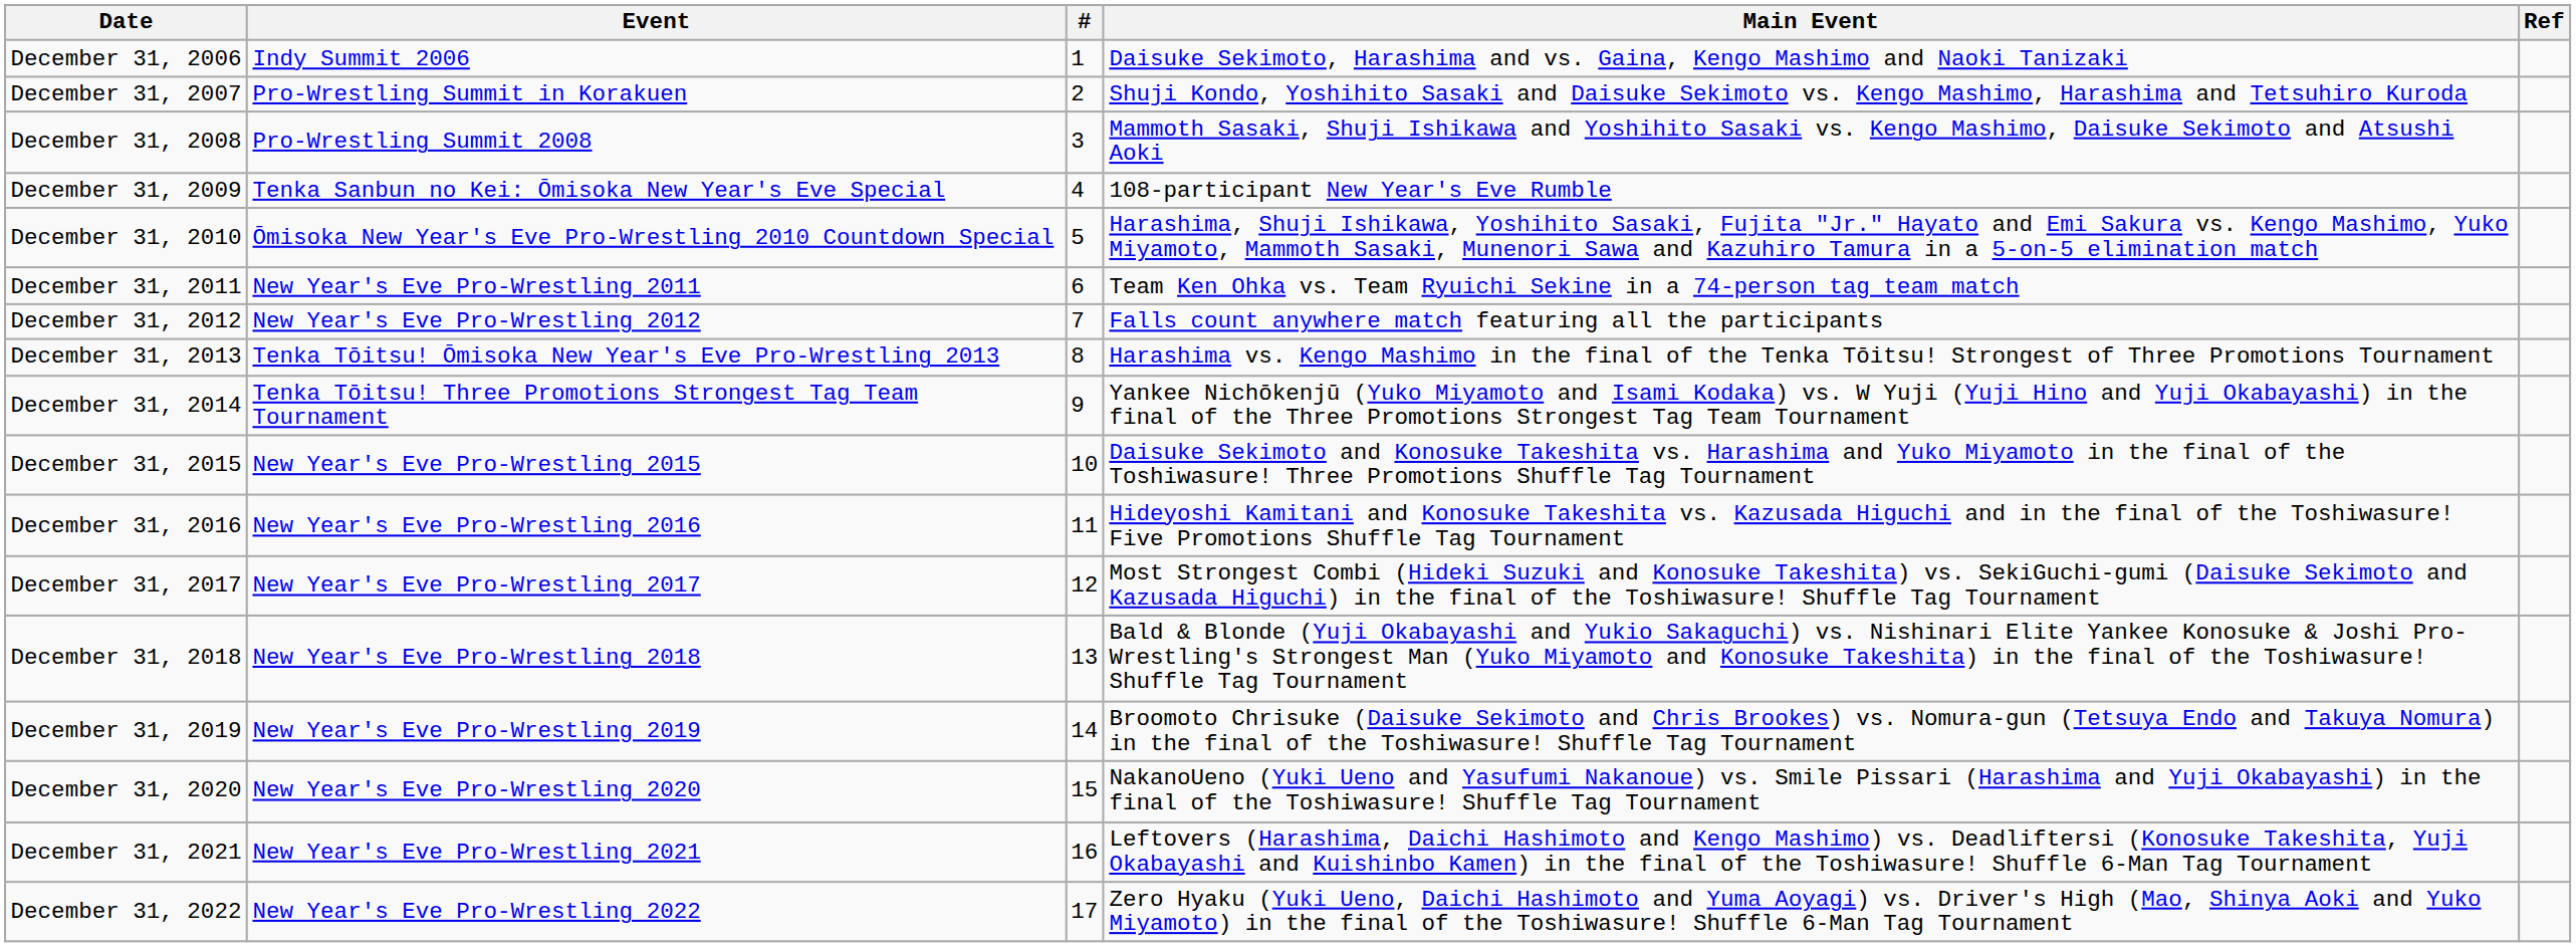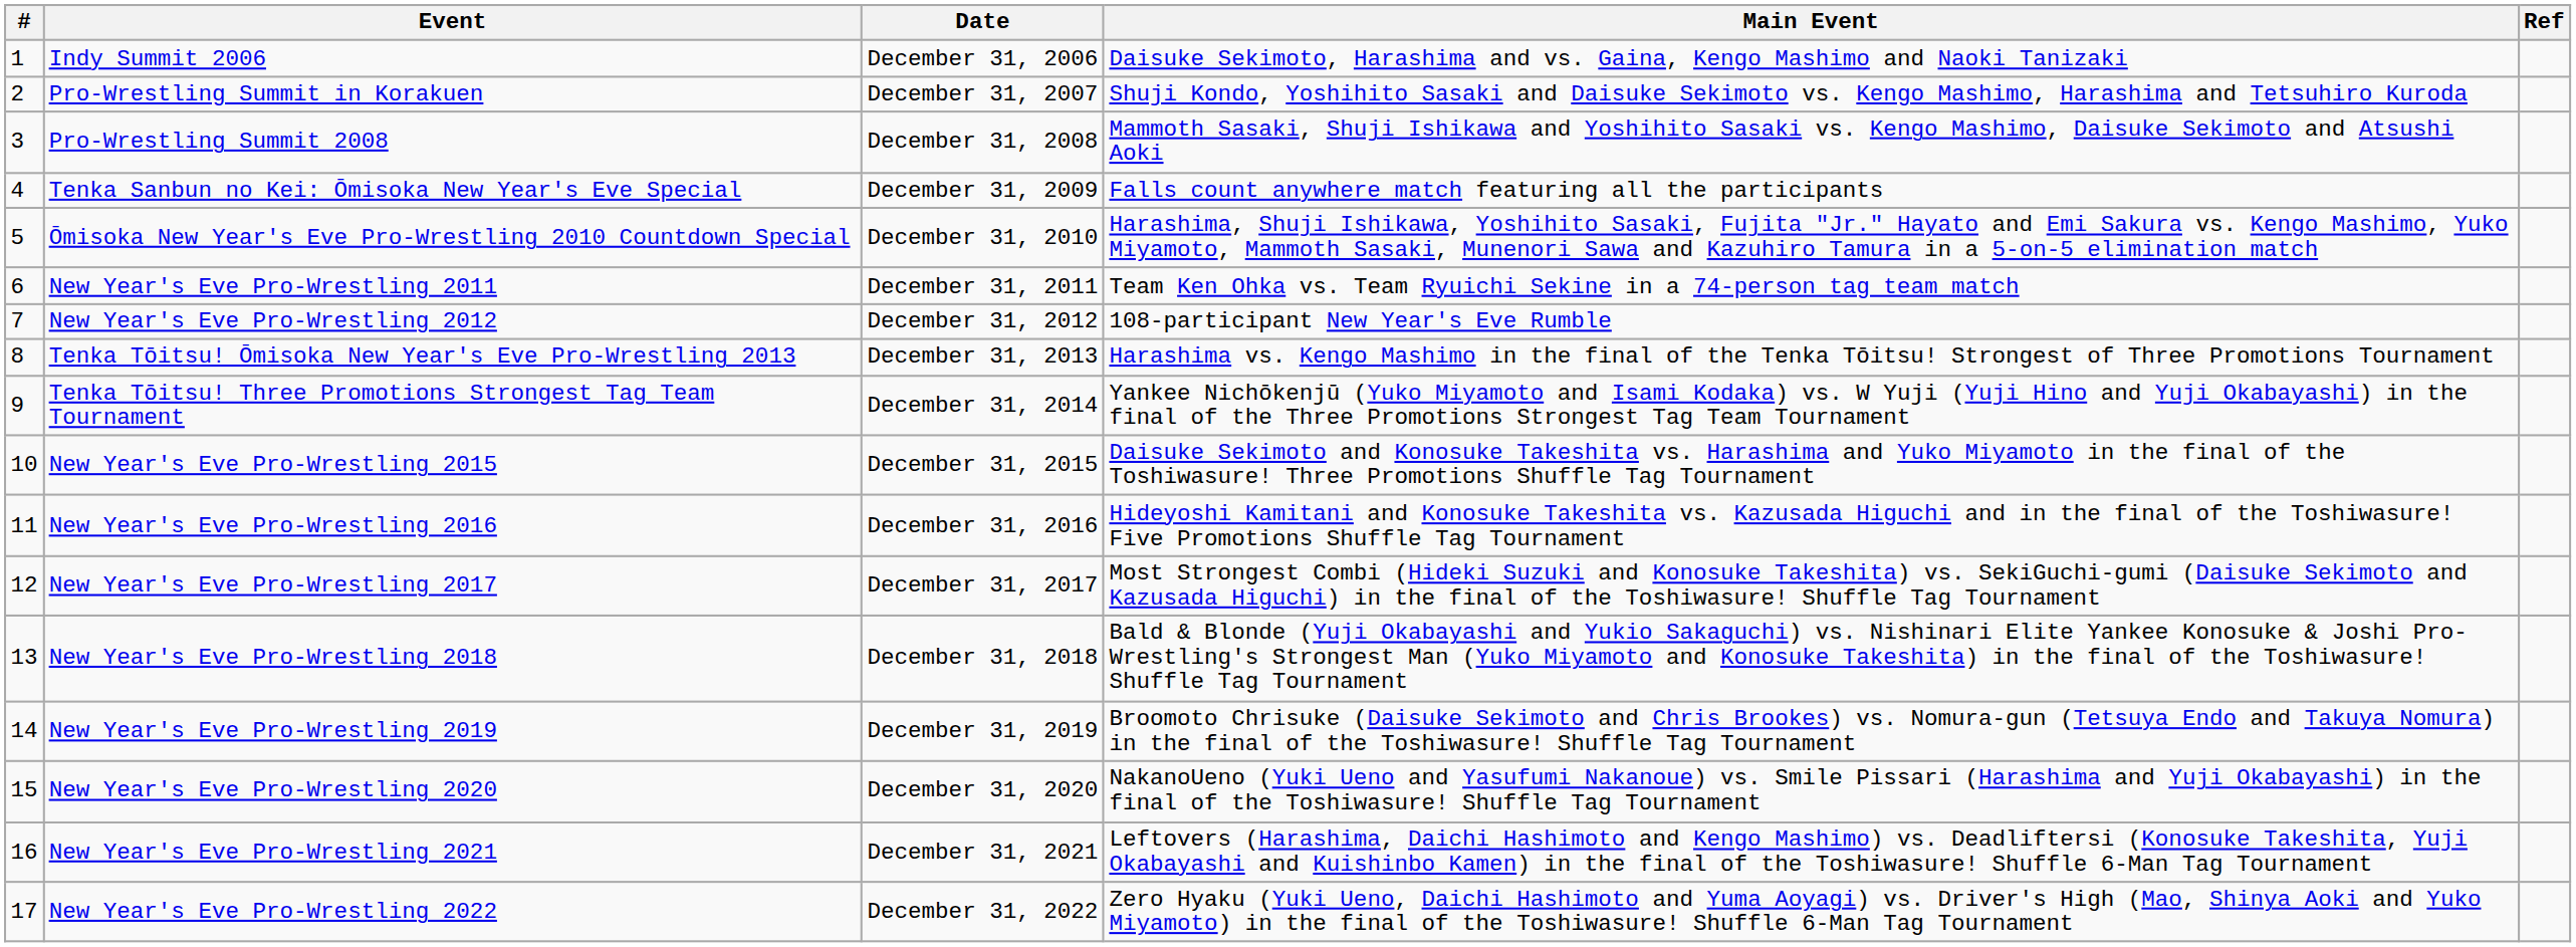 <table class="wikitable sortable" style="font-size:85%; align="center">
 <tr>
+<th>#</th>
+<th>Event</th>
 <th>Date</th>
-<th>Event</th>
-<th>#</th>
 <th>Main Event</th>
 <th>Ref</th>
 </tr>
 <tr>
+<td>1</td>
+<td><a href='#'>Indy Summit 2006</a></td>
 <td style="white-space:nowrap;">December 31, 2006</td>
-<td><a href='#'>Indy Summit 2006</a></td>
-<td>1</td>
 <td align="left"><a href='#'>Daisuke Sekimoto</a>, <a href='#'>Harashima</a> and  vs. <a href='#'>Gaina</a>, <a href='#'>Kengo Mashimo</a> and <a href='#'>Naoki Tanizaki</a></td>
 <td></td>
 </tr>
 <tr>
+<td>2</td>
+<td><a href='#'>Pro-Wrestling Summit in Korakuen</a></td>
 <td>December 31, 2007</td>
-<td><a href='#'>Pro-Wrestling Summit in Korakuen</a></td>
-<td>2</td>
 <td align="left"><a href='#'>Shuji Kondo</a>, <a href='#'>Yoshihito Sasaki</a> and <a href='#'>Daisuke Sekimoto</a> vs. <a href='#'>Kengo Mashimo</a>, <a href='#'>Harashima</a> and <a href='#'>Tetsuhiro Kuroda</a></td>
 <td></td>
 </tr>
 <tr>
+<td>3</td>
+<td><a href='#'>Pro-Wrestling Summit 2008</a></td>
 <td>December 31, 2008</td>
-<td><a href='#'>Pro-Wrestling Summit 2008</a></td>
-<td>3</td>
 <td align="left"><a href='#'>Mammoth Sasaki</a>, <a href='#'>Shuji Ishikawa</a> and <a href='#'>Yoshihito Sasaki</a> vs. <a href='#'>Kengo Mashimo</a>, <a href='#'>Daisuke Sekimoto</a> and <a href='#'>Atsushi Aoki</a></td>
 <td></td>
 </tr>
 <tr>
+<td>4</td>
+<td><a href='#'>Tenka Sanbun no Kei: Ōmisoka New Year's Eve Special</a></td>
 <td>December 31, 2009</td>
-<td><a href='#'>Tenka Sanbun no Kei: Ōmisoka New Year's Eve Special</a></td>
-<td>4</td>
+<td align="left"><a href='#'>Falls count anywhere match</a> featuring all the participants</td>
+<td></td>
+</tr>
+<tr>
+<td>5</td>
+<td style="white-space:nowrap;"><a href='#'>Ōmisoka New Year's Eve Pro-Wrestling 2010 Countdown Special</a></td>
+<td>December 31, 2010</td>
+<td align="left"><a href='#'>Harashima</a>, <a href='#'>Shuji Ishikawa</a>, <a href='#'>Yoshihito Sasaki</a>, <a href='#'>Fujita "Jr." Hayato</a> and <a href='#'>Emi Sakura</a> vs. <a href='#'>Kengo Mashimo</a>, <a href='#'>Yuko Miyamoto</a>, <a href='#'>Mammoth Sasaki</a>, <a href='#'>Munenori Sawa</a> and <a href='#'>Kazuhiro Tamura</a> in a <a href='#'>5-on-5 elimination match</a></td>
+<td></td>
+</tr>
+<tr>
+<td>6</td>
+<td><a href='#'>New Year's Eve Pro-Wrestling 2011</a></td>
+<td>December 31, 2011</td>
+<td align="left">Team <a href='#'>Ken Ohka</a> vs. Team <a href='#'>Ryuichi Sekine</a> in a <a href='#'>74-person tag team match</a></td>
+<td></td>
+</tr>
+<tr>
+<td>7</td>
+<td><a href='#'>New Year's Eve Pro-Wrestling 2012</a></td>
+<td>December 31, 2012</td>
 <td align="left">108-participant <a href='#'>New Year's Eve Rumble</a></td>
 <td></td>
 </tr>
 <tr>
-<td>December 31, 2010</td>
-<td style="white-space:nowrap;"><a href='#'>Ōmisoka New Year's Eve Pro-Wrestling 2010 Countdown Special</a></td>
-<td>5</td>
-<td align="left"><a href='#'>Harashima</a>, <a href='#'>Shuji Ishikawa</a>, <a href='#'>Yoshihito Sasaki</a>, <a href='#'>Fujita "Jr." Hayato</a> and <a href='#'>Emi Sakura</a> vs. <a href='#'>Kengo Mashimo</a>, <a href='#'>Yuko Miyamoto</a>, <a href='#'>Mammoth Sasaki</a>, <a href='#'>Munenori Sawa</a> and <a href='#'>Kazuhiro Tamura</a> in a <a href='#'>5-on-5 elimination match</a></td>
-<td></td>
-</tr>
-<tr>
-<td>December 31, 2011</td>
-<td><a href='#'>New Year's Eve Pro-Wrestling 2011</a></td>
-<td>6</td>
-<td align="left">Team <a href='#'>Ken Ohka</a> vs. Team <a href='#'>Ryuichi Sekine</a> in a <a href='#'>74-person tag team match</a></td>
-<td></td>
-</tr>
-<tr>
-<td>December 31, 2012</td>
-<td><a href='#'>New Year's Eve Pro-Wrestling 2012</a></td>
-<td>7</td>
-<td align="left"><a href='#'>Falls count anywhere match</a> featuring all the participants</td>
-<td></td>
-</tr>
-<tr>
+<td>8</td>
+<td><a href='#'>Tenka Tōitsu! Ōmisoka New Year's Eve Pro-Wrestling 2013</a></td>
 <td>December 31, 2013</td>
-<td><a href='#'>Tenka Tōitsu! Ōmisoka New Year's Eve Pro-Wrestling 2013</a></td>
-<td>8</td>
 <td align="left"><a href='#'>Harashima</a> vs. <a href='#'>Kengo Mashimo</a> in the final of the Tenka Tōitsu! Strongest of Three Promotions Tournament</td>
 <td></td>
 </tr>
 <tr>
+<td>9</td>
+<td><a href='#'>Tenka Tōitsu! Three Promotions Strongest Tag Team Tournament</a></td>
 <td>December 31, 2014</td>
-<td><a href='#'>Tenka Tōitsu! Three Promotions Strongest Tag Team Tournament</a></td>
-<td>9</td>
 <td align="left">Yankee Nichōkenjū (<a href='#'>Yuko Miyamoto</a> and <a href='#'>Isami Kodaka</a>) vs. W Yuji (<a href='#'>Yuji Hino</a> and <a href='#'>Yuji Okabayashi</a>) in the final of the Three Promotions Strongest Tag Team Tournament</td>
 <td></td>
 </tr>
 <tr>
+<td>10</td>
+<td><a href='#'>New Year's Eve Pro-Wrestling 2015</a></td>
 <td>December 31, 2015</td>
-<td><a href='#'>New Year's Eve Pro-Wrestling 2015</a></td>
-<td>10</td>
 <td align="left"><a href='#'>Daisuke Sekimoto</a> and <a href='#'>Konosuke Takeshita</a> vs. <a href='#'>Harashima</a> and <a href='#'>Yuko Miyamoto</a> in the final of the Toshiwasure! Three Promotions Shuffle Tag Tournament</td>
 <td></td>
 </tr>
 <tr>
+<td>11</td>
+<td><a href='#'>New Year's Eve Pro-Wrestling 2016</a></td>
 <td>December 31, 2016</td>
-<td><a href='#'>New Year's Eve Pro-Wrestling 2016</a></td>
-<td>11</td>
 <td align="left"><a href='#'>Hideyoshi Kamitani</a> and <a href='#'>Konosuke Takeshita</a> vs. <a href='#'>Kazusada Higuchi</a> and  in the final of the Toshiwasure! Five Promotions Shuffle Tag Tournament</td>
 <td></td>
 </tr>
 <tr>
+<td>12</td>
+<td><a href='#'>New Year's Eve Pro-Wrestling 2017</a></td>
 <td>December 31, 2017</td>
-<td><a href='#'>New Year's Eve Pro-Wrestling 2017</a></td>
-<td>12</td>
 <td align="left">Most Strongest Combi (<a href='#'>Hideki Suzuki</a> and <a href='#'>Konosuke Takeshita</a>) vs. SekiGuchi-gumi (<a href='#'>Daisuke Sekimoto</a> and <a href='#'>Kazusada Higuchi</a>) in the final of the Toshiwasure! Shuffle Tag Tournament</td>
 <td></td>
 </tr>
 <tr>
+<td>13</td>
+<td><a href='#'>New Year's Eve Pro-Wrestling 2018</a></td>
 <td>December 31, 2018</td>
-<td><a href='#'>New Year's Eve Pro-Wrestling 2018</a></td>
-<td>13</td>
 <td align="left">Bald & Blonde (<a href='#'>Yuji Okabayashi</a> and <a href='#'>Yukio Sakaguchi</a>) vs. Nishinari Elite Yankee Konosuke & Joshi Pro-Wrestling's Strongest Man (<a href='#'>Yuko Miyamoto</a> and <a href='#'>Konosuke Takeshita</a>) in the final of the Toshiwasure! Shuffle Tag Tournament</td>
 <td></td>
 </tr>
 <tr>
+<td>14</td>
+<td><a href='#'>New Year's Eve Pro-Wrestling 2019</a></td>
 <td>December 31, 2019</td>
-<td><a href='#'>New Year's Eve Pro-Wrestling 2019</a></td>
-<td>14</td>
 <td align="left">Broomoto Chrisuke (<a href='#'>Daisuke Sekimoto</a> and <a href='#'>Chris Brookes</a>) vs. Nomura-gun (<a href='#'>Tetsuya Endo</a> and <a href='#'>Takuya Nomura</a>) in the final of the Toshiwasure! Shuffle Tag Tournament</td>
 <td></td>
 </tr>
 <tr>
+<td>15</td>
+<td><a href='#'>New Year's Eve Pro-Wrestling 2020</a></td>
 <td>December 31, 2020</td>
-<td><a href='#'>New Year's Eve Pro-Wrestling 2020</a></td>
-<td>15</td>
 <td align="left">NakanoUeno (<a href='#'>Yuki Ueno</a> and <a href='#'>Yasufumi Nakanoue</a>) vs. Smile Pissari (<a href='#'>Harashima</a> and <a href='#'>Yuji Okabayashi</a>) in the final of the Toshiwasure! Shuffle Tag Tournament</td>
 <td></td>
 </tr>
 <tr>
+<td>16</td>
+<td><a href='#'>New Year's Eve Pro-Wrestling 2021</a></td>
 <td>December 31, 2021</td>
-<td><a href='#'>New Year's Eve Pro-Wrestling 2021</a></td>
-<td>16</td>
 <td align="left">Leftovers (<a href='#'>Harashima</a>, <a href='#'>Daichi Hashimoto</a> and <a href='#'>Kengo Mashimo</a>) vs. Deadliftersi (<a href='#'>Konosuke Takeshita</a>, <a href='#'>Yuji Okabayashi</a> and <a href='#'>Kuishinbo Kamen</a>) in the final of the Toshiwasure! Shuffle 6-Man Tag Tournament</td>
 <td></td>
 </tr>
 <tr>
+<td>17</td>
+<td><a href='#'>New Year's Eve Pro-Wrestling 2022</a></td>
 <td>December 31, 2022</td>
-<td><a href='#'>New Year's Eve Pro-Wrestling 2022</a></td>
-<td>17</td>
 <td align="left">Zero Hyaku (<a href='#'>Yuki Ueno</a>, <a href='#'>Daichi Hashimoto</a> and <a href='#'>Yuma Aoyagi</a>) vs. Driver's High (<a href='#'>Mao</a>, <a href='#'>Shinya Aoki</a> and <a href='#'>Yuko Miyamoto</a>) in the final of the Toshiwasure! Shuffle 6-Man Tag Tournament</td>
 <td></td>
 </tr>
 </table>
